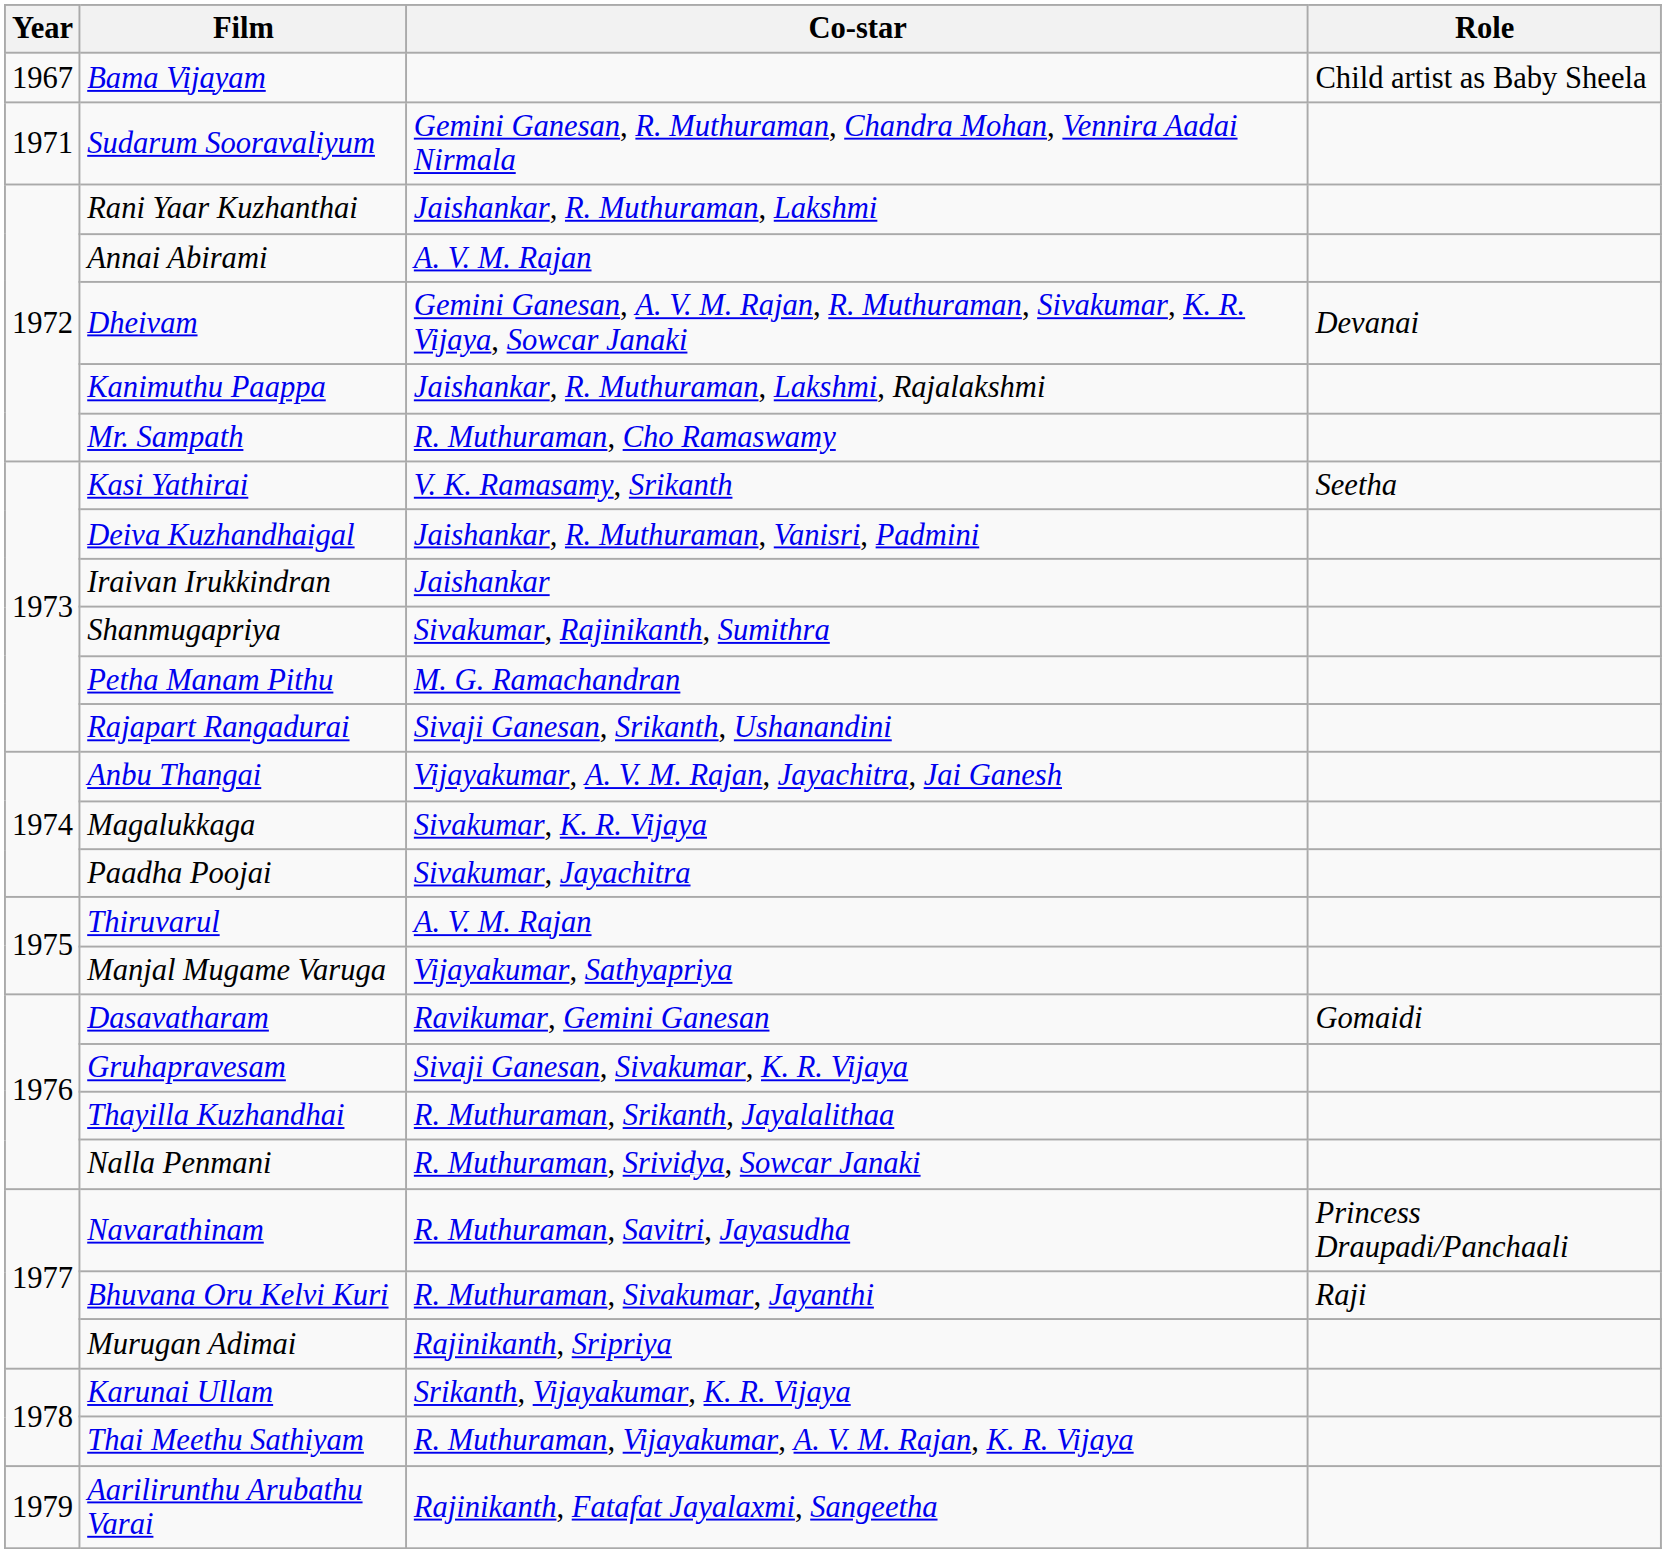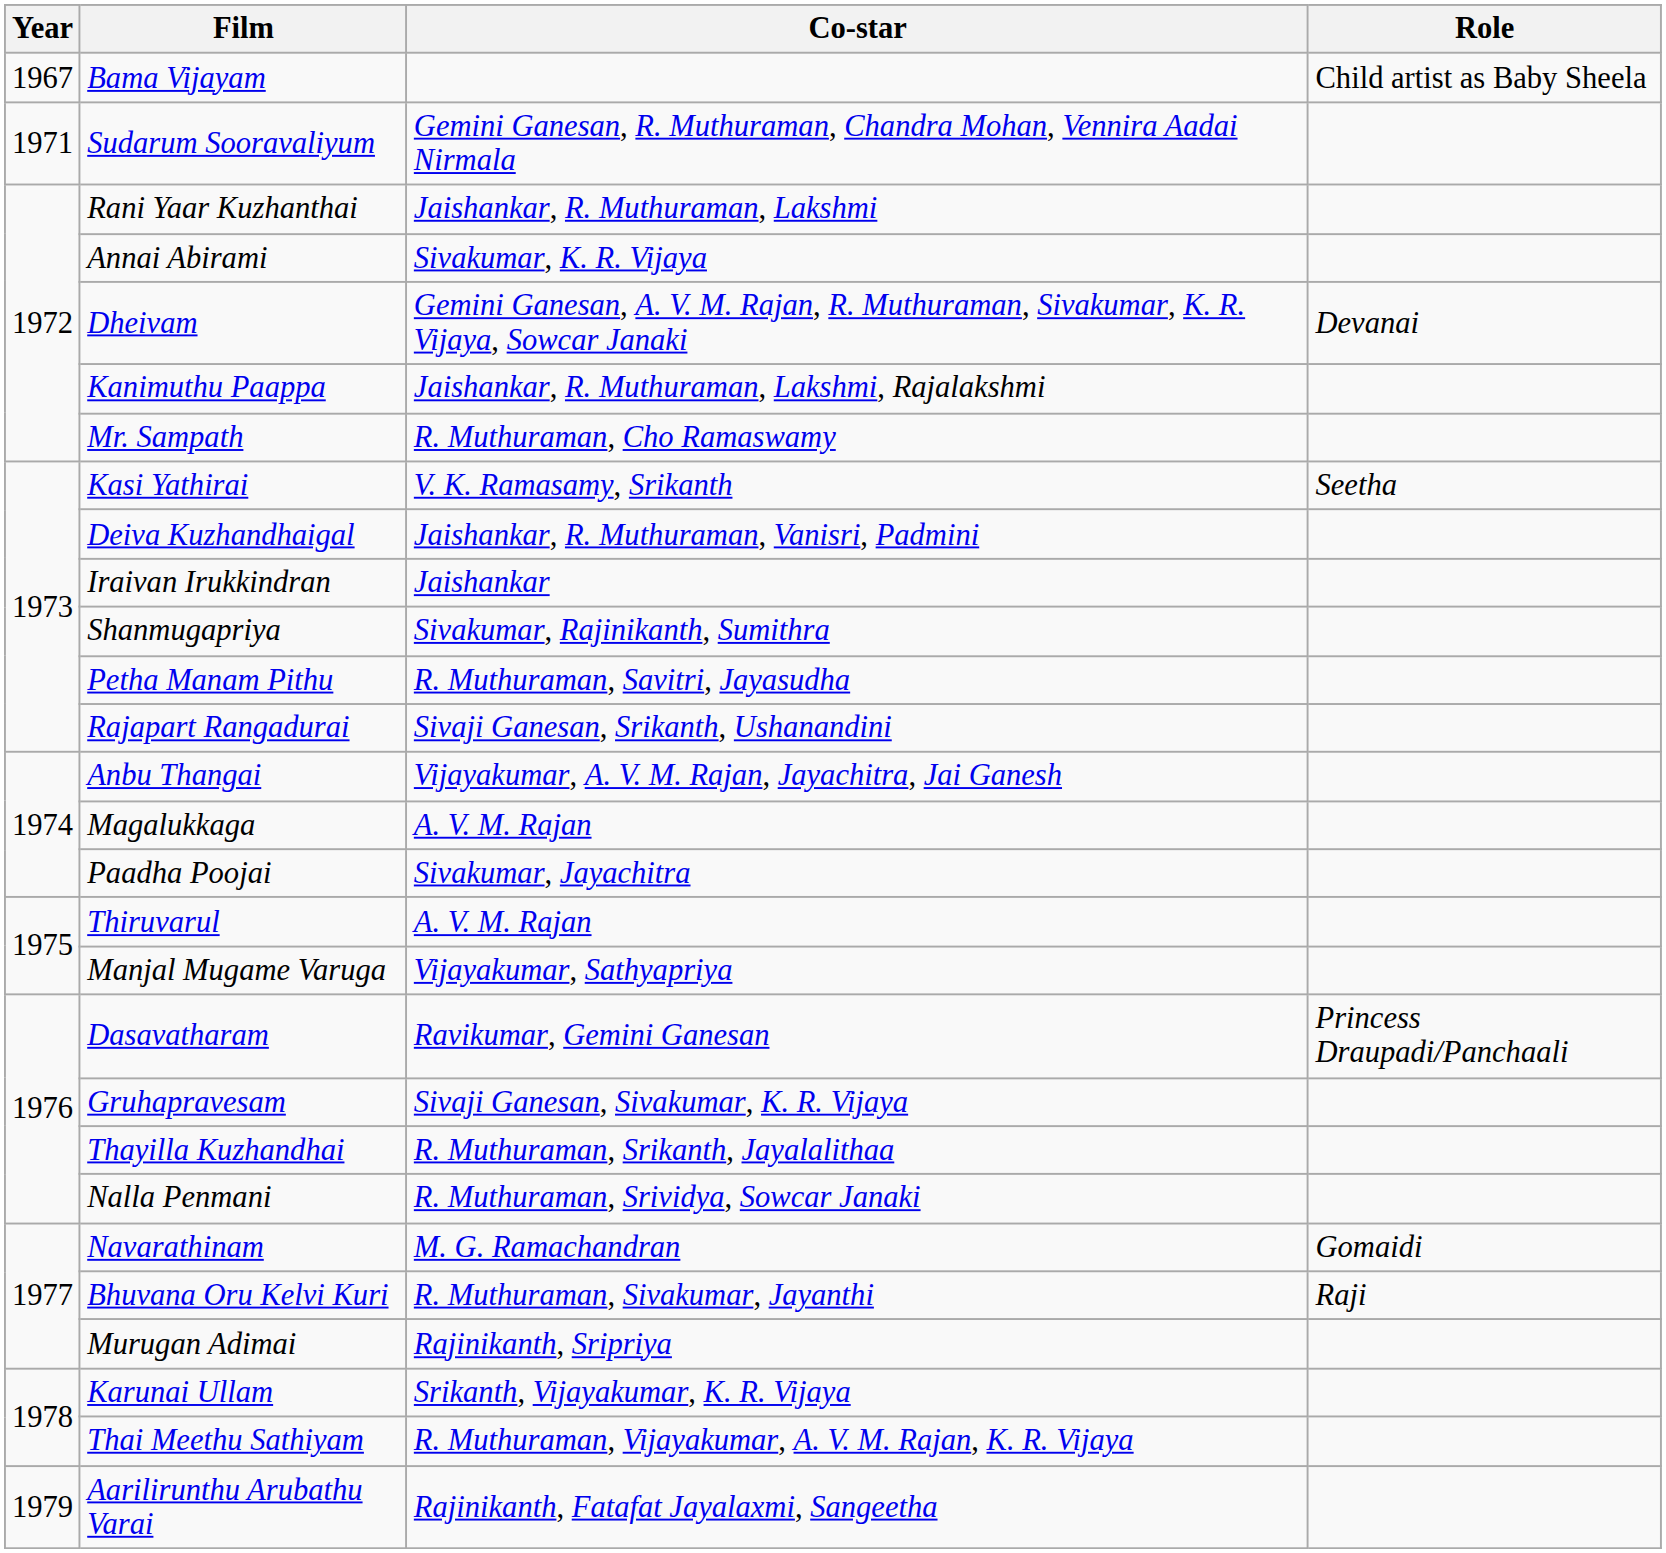 <table class="wikitable sortable">
 <tr>
 <th>Year</th>
 <th>Film</th>
 <th>Co-star</th>
 <th>Role</th>
 </tr>
 <tr>
 <td>1967</td>
 <td><em><a href='#'>Bama Vijayam</a></em></td>
 <td></td>
 <td>Child artist as Baby Sheela</td>
 </tr>
 <tr>
 <td>1971</td>
 <td><em><a href='#'>Sudarum Sooravaliyum</a></em></td>
 <td><em><a href='#'>Gemini Ganesan</a></em>, <em><a href='#'>R. Muthuraman</a></em>, <em><a href='#'>Chandra Mohan</a></em>, <em><a href='#'>Vennira Aadai Nirmala</a></em></td>
 <td></td>
 </tr>
 <tr>
 <td rowspan="5">1972</td>
 <td><em>Rani Yaar Kuzhanthai</em></td>
 <td><em><a href='#'>Jaishankar</a></em>, <em><a href='#'>R. Muthuraman</a></em>, <em><a href='#'>Lakshmi</a></em></td>
 <td></td>
 </tr>
 <tr>
 <td><em>Annai Abirami</em></td>
-<td><em><a href='#'>A. V. M. Rajan</a></em></td>
+<td><em><a href='#'>Sivakumar</a></em>, <em><a href='#'>K. R. Vijaya</a></em></td>
 <td></td>
 </tr>
 <tr>
 <td><em><a href='#'>Dheivam</a></em></td>
 <td><em><a href='#'>Gemini Ganesan</a></em>, <em><a href='#'>A. V. M. Rajan</a></em>, <em><a href='#'>R. Muthuraman</a></em>, <em><a href='#'>Sivakumar</a></em>, <em><a href='#'>K. R. Vijaya</a></em>, <em><a href='#'>Sowcar Janaki</a></em></td>
 <td><em>Devanai</em></td>
 </tr>
 <tr>
 <td><em><a href='#'>Kanimuthu Paappa</a></em></td>
 <td><em><a href='#'>Jaishankar</a></em>, <em><a href='#'>R. Muthuraman</a></em>, <em><a href='#'>Lakshmi</a></em>, <em>Rajalakshmi</em></td>
 <td></td>
 </tr>
 <tr>
 <td><em><a href='#'>Mr. Sampath</a></em></td>
 <td><em><a href='#'>R. Muthuraman</a></em>, <em><a href='#'>Cho Ramaswamy</a></em></td>
 <td></td>
 </tr>
 <tr>
 <td rowspan="6">1973</td>
 <td><em><a href='#'>Kasi Yathirai</a></em></td>
 <td><em><a href='#'>V. K. Ramasamy</a></em>, <em><a href='#'>Srikanth</a></em></td>
 <td><em>Seetha</em></td>
 </tr>
 <tr>
 <td><em><a href='#'>Deiva Kuzhandhaigal</a></em></td>
 <td><em><a href='#'>Jaishankar</a></em>, <em><a href='#'>R. Muthuraman</a></em>, <em><a href='#'>Vanisri</a></em>, <em><a href='#'>Padmini</a></em></td>
 <td></td>
 </tr>
 <tr>
 <td><em>Iraivan Irukkindran</em></td>
 <td><em><a href='#'>Jaishankar</a></em></td>
 <td></td>
 </tr>
 <tr>
 <td><em>Shanmugapriya</em></td>
 <td><em><a href='#'>Sivakumar</a></em>, <em><a href='#'>Rajinikanth</a></em>, <em><a href='#'>Sumithra</a></em></td>
 <td></td>
 </tr>
 <tr>
 <td><em><a href='#'>Petha Manam Pithu</a></em></td>
-<td><em><a href='#'>M. G. Ramachandran</a></em></td>
+<td><em><a href='#'>R. Muthuraman</a></em>, <em><a href='#'>Savitri</a></em>, <em><a href='#'>Jayasudha</a></em></td>
 <td></td>
 </tr>
 <tr>
 <td><em><a href='#'>Rajapart Rangadurai</a></em></td>
 <td><em><a href='#'>Sivaji Ganesan</a></em>, <em><a href='#'>Srikanth</a></em>, <em><a href='#'>Ushanandini</a></em></td>
 <td></td>
 </tr>
 <tr>
 <td rowspan="3">1974</td>
 <td><em><a href='#'>Anbu Thangai</a></em></td>
 <td><em><a href='#'>Vijayakumar</a></em>, <em><a href='#'>A. V. M. Rajan</a></em>, <em><a href='#'>Jayachitra</a></em>, <em><a href='#'>Jai Ganesh</a></em></td>
 <td></td>
 </tr>
 <tr>
 <td><em>Magalukkaga</em></td>
-<td><em><a href='#'>Sivakumar</a></em>, <em><a href='#'>K. R. Vijaya</a></em></td>
+<td><em><a href='#'>A. V. M. Rajan</a></em></td>
 <td></td>
 </tr>
 <tr>
 <td><em>Paadha Poojai</em></td>
 <td><em><a href='#'>Sivakumar</a></em>, <em><a href='#'>Jayachitra</a></em></td>
 <td></td>
 </tr>
 <tr>
 <td rowspan="2">1975</td>
 <td><em><a href='#'>Thiruvarul</a></em></td>
 <td><em><a href='#'>A. V. M. Rajan</a></em></td>
 <td></td>
 </tr>
 <tr>
 <td><em>Manjal Mugame Varuga</em></td>
 <td><em><a href='#'>Vijayakumar</a></em>, <em><a href='#'>Sathyapriya</a></em></td>
 <td></td>
 </tr>
 <tr>
 <td rowspan="4">1976</td>
 <td><em><a href='#'>Dasavatharam</a></em></td>
 <td><em><a href='#'>Ravikumar</a></em>, <em><a href='#'>Gemini Ganesan</a></em></td>
-<td><em>Gomaidi</em></td>
+<td><em>Princess Draupadi/Panchaali</em></td>
 </tr>
 <tr>
 <td><em><a href='#'>Gruhapravesam</a></em></td>
 <td><em><a href='#'>Sivaji Ganesan</a></em>, <em><a href='#'>Sivakumar</a></em>, <em><a href='#'>K. R. Vijaya</a></em></td>
 <td></td>
 </tr>
 <tr>
 <td><em><a href='#'>Thayilla Kuzhandhai</a></em></td>
 <td><em><a href='#'>R. Muthuraman</a></em>, <em><a href='#'>Srikanth</a></em>, <em><a href='#'>Jayalalithaa</a></em></td>
 <td></td>
 </tr>
 <tr>
 <td><em>Nalla Penmani</em></td>
 <td><em><a href='#'>R. Muthuraman</a></em>, <em><a href='#'>Srividya</a></em>, <em><a href='#'>Sowcar Janaki</a></em></td>
 <td></td>
 </tr>
 <tr>
 <td rowspan="3">1977</td>
 <td><em><a href='#'>Navarathinam</a></em></td>
-<td><em><a href='#'>R. Muthuraman</a></em>, <em><a href='#'>Savitri</a></em>, <em><a href='#'>Jayasudha</a></em></td>
-<td><em>Princess Draupadi/Panchaali</em></td>
+<td><em><a href='#'>M. G. Ramachandran</a></em></td>
+<td><em>Gomaidi</em></td>
 </tr>
 <tr>
 <td><em><a href='#'>Bhuvana Oru Kelvi Kuri</a></em></td>
 <td><em><a href='#'>R. Muthuraman</a></em>, <em><a href='#'>Sivakumar</a></em>, <em><a href='#'>Jayanthi</a></em></td>
 <td><em>Raji</em></td>
 </tr>
 <tr>
 <td><em>Murugan Adimai</em></td>
 <td><em><a href='#'>Rajinikanth</a></em>, <em><a href='#'>Sripriya</a></em></td>
 <td></td>
 </tr>
 <tr>
 <td rowspan="2">1978</td>
 <td><em><a href='#'>Karunai Ullam</a></em></td>
 <td><em><a href='#'>Srikanth</a></em>, <em><a href='#'>Vijayakumar</a></em>, <em><a href='#'>K. R. Vijaya</a></em></td>
 <td></td>
 </tr>
 <tr>
 <td><em><a href='#'>Thai Meethu Sathiyam</a></em></td>
 <td><em><a href='#'>R. Muthuraman</a></em>, <em><a href='#'>Vijayakumar</a></em>, <em><a href='#'>A. V. M. Rajan</a></em>, <em><a href='#'>K. R. Vijaya</a></em></td>
 <td></td>
 </tr>
 <tr>
 <td>1979</td>
 <td><em><a href='#'>Aarilirunthu Arubathu Varai</a></em></td>
 <td><em><a href='#'>Rajinikanth</a></em>, <em><a href='#'>Fatafat Jayalaxmi</a></em>, <em><a href='#'>Sangeetha</a></em></td>
 <td></td>
 </tr>
 </table>
